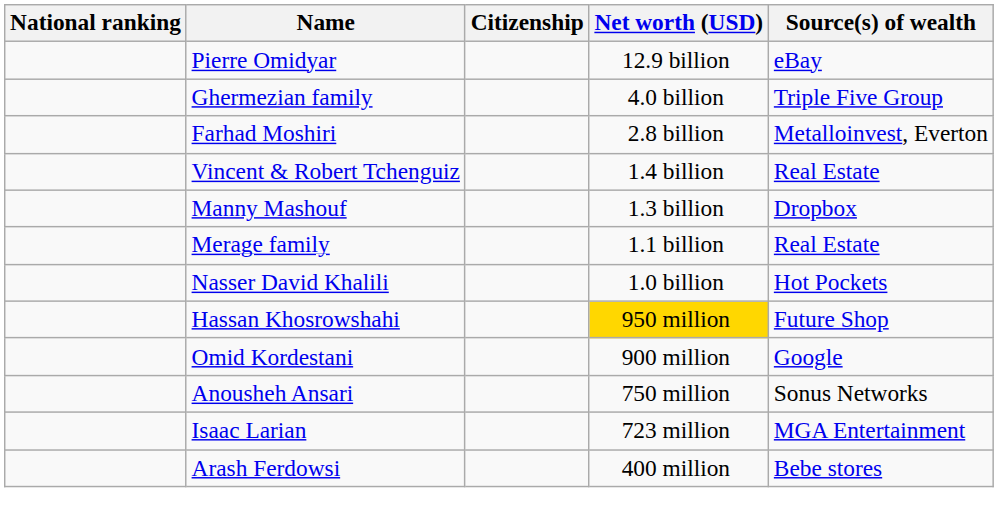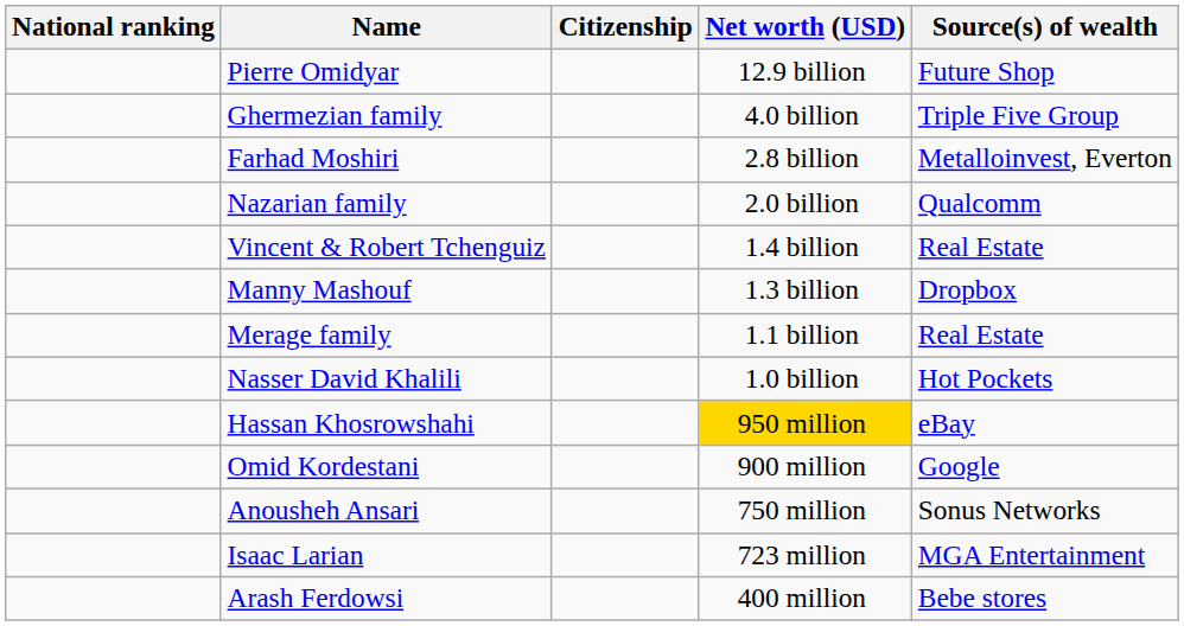 <table class="wikitable sortable">
 <tr>
 <th>National ranking</th>
 <th>Name</th>
 <th>Citizenship</th>
 <th><a href='#'>Net worth</a> (<a href='#'>USD</a>)</th>
 <th>Source(s) of wealth</th>
 </tr>
 <tr>
 <td style="text-align:center;"></td>
 <td><a href='#'>Pierre Omidyar</a></td>
 <td></td>
 <td style="text-align:center;">12.9 billion </td>
-<td><a href='#'>eBay</a></td>
+<td><a href='#'>Future Shop</a></td>
 </tr>
 <tr>
 <td style="text-align:center;"></td>
 <td><a href='#'>Ghermezian family</a></td>
 <td></td>
 <td style="text-align:center;">4.0 billion </td>
 <td><a href='#'>Triple Five Group</a></td>
 </tr>
 <tr>
 <td style="text-align:center;"></td>
 <td><a href='#'>Farhad Moshiri</a></td>
 <td></td>
 <td style="text-align:center;">2.8 billion </td>
 <td><a href='#'>Metalloinvest</a>, Everton</td>
+</tr>
+<tr>
+<td style="text-align:center;"></td>
+<td><a href='#'>Nazarian family</a></td>
+<td></td>
+<td style="text-align:center;">2.0 billion </td>
+<td><a href='#'>Qualcomm</a></td>
 </tr>
 <tr>
 <td style="text-align:center;"></td>
 <td><a href='#'>Vincent & Robert Tchenguiz</a></td>
 <td></td>
 <td style="text-align:center;">1.4 billion </td>
 <td><a href='#'>Real Estate</a></td>
 </tr>
 <tr>
 <td style="text-align:center;"></td>
 <td><a href='#'>Manny Mashouf</a></td>
 <td></td>
 <td style="text-align:center;">1.3 billion </td>
 <td><a href='#'>Dropbox</a></td>
 </tr>
 <tr>
 <td style="text-align:center;"></td>
 <td><a href='#'>Merage family</a></td>
 <td></td>
 <td style="text-align:center;">1.1 billion </td>
 <td><a href='#'>Real Estate</a></td>
 </tr>
 <tr>
 <td style="text-align:center;"></td>
 <td><a href='#'>Nasser David Khalili</a></td>
 <td></td>
 <td style="text-align:center;">1.0 billion </td>
 <td><a href='#'>Hot Pockets</a></td>
 </tr>
 <tr>
 <td style="text-align:center;"></td>
 <td><a href='#'>Hassan Khosrowshahi</a></td>
 <td></td>
 <td style="background: gold; text-align:center;">950 million </td>
-<td><a href='#'>Future Shop</a></td>
+<td><a href='#'>eBay</a></td>
 </tr>
 <tr>
 <td style="text-align:center;"></td>
 <td><a href='#'>Omid Kordestani</a></td>
 <td></td>
 <td style="text-align:center;">900 million </td>
 <td><a href='#'>Google</a></td>
 </tr>
 <tr>
 <td style="text-align:center;"></td>
 <td><a href='#'>Anousheh Ansari</a></td>
 <td></td>
 <td style="text-align:center;">750 million </td>
 <td>Sonus Networks</td>
 </tr>
 <tr>
 <td style="text-align:center;"></td>
 <td><a href='#'>Isaac Larian</a></td>
 <td></td>
 <td style="text-align:center;">723 million </td>
 <td><a href='#'>MGA Entertainment</a></td>
 </tr>
 <tr>
 <td style="text-align:center;"></td>
 <td><a href='#'>Arash Ferdowsi</a></td>
 <td></td>
 <td style="text-align:center;">400 million </td>
 <td><a href='#'>Bebe stores</a></td>
 </tr>
 </table>
